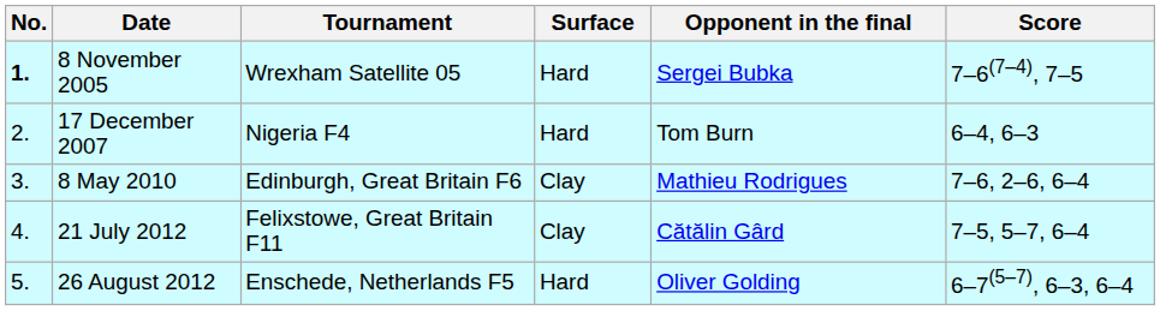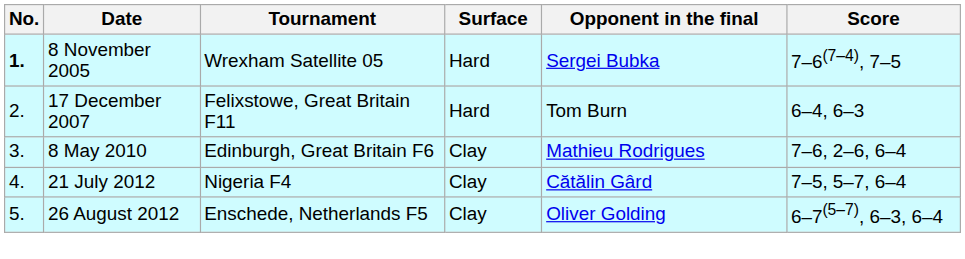 <table class="wikitable">
 <tr>
 <th width=25>No.</th>
 <th width=125>Date</th>
 <th width=200>Tournament</th>
 <th width=75>Surface</th>
 <th width=200>Opponent in the final</th>
 <th width=140>Score</th>
 </tr>
 <tr bgcolor="CFFCFF">
 <td><strong>1.</strong></td>
 <td>8 November 2005</td>
 <td>Wrexham Satellite 05</td>
 <td>Hard</td>
 <td> <a href='#'>Sergei Bubka</a></td>
 <td>7–6<sup>(7–4)</sup>, 7–5</td>
 </tr>
 <tr bgcolor="CFFCFF">
 <td>2.</td>
 <td>17 December 2007</td>
-<td>Nigeria F4</td>
+<td>Felixstowe, Great Britain F11</td>
 <td>Hard</td>
 <td> Tom Burn</td>
 <td>6–4, 6–3</td>
 </tr>
 <tr bgcolor="CFFCFF">
 <td>3.</td>
 <td>8 May 2010</td>
 <td>Edinburgh, Great Britain F6</td>
 <td>Clay</td>
 <td> <a href='#'>Mathieu Rodrigues</a></td>
 <td>7–6, 2–6, 6–4</td>
 </tr>
 <tr bgcolor="CFFCFF">
 <td>4.</td>
 <td>21 July 2012</td>
-<td>Felixstowe, Great Britain F11</td>
+<td>Nigeria F4</td>
 <td>Clay</td>
 <td> <a href='#'>Cătălin Gârd</a></td>
 <td>7–5, 5–7, 6–4</td>
 </tr>
 <tr bgcolor="CFFCFF">
 <td>5.</td>
 <td>26 August 2012</td>
 <td>Enschede, Netherlands F5</td>
-<td>Hard</td>
+<td>Clay</td>
 <td> <a href='#'>Oliver Golding</a></td>
 <td>6–7<sup>(5–7)</sup>, 6–3, 6–4</td>
 </tr>
 </table>
